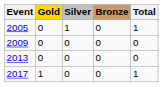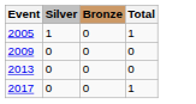 <table class="wikitable">
 <tr>
 <th>Event</th>
-<td style="background:gold; font-weight:bold;">Gold</td>
 <td style="background:silver; font-weight:bold;">Silver</td>
 <td style="background:#c96; font-weight:bold;">Bronze</td>
 <th>Total</th>
 </tr>
 <tr>
 <td><a href='#'>2005</a></td>
-<td>0</td>
 <td>1</td>
 <td>0</td>
 <td>1</td>
 </tr>
 <tr>
 <td><a href='#'>2009</a></td>
 <td>0</td>
 <td>0</td>
 <td>0</td>
-<td>0</td>
 </tr>
 <tr>
 <td><a href='#'>2013</a></td>
 <td>0</td>
 <td>0</td>
 <td>0</td>
-<td>0</td>
 </tr>
 <tr>
 <td><a href='#'>2017</a></td>
-<td>1</td>
 <td>0</td>
 <td>0</td>
 <td>1</td>
 </tr>
 </table>
